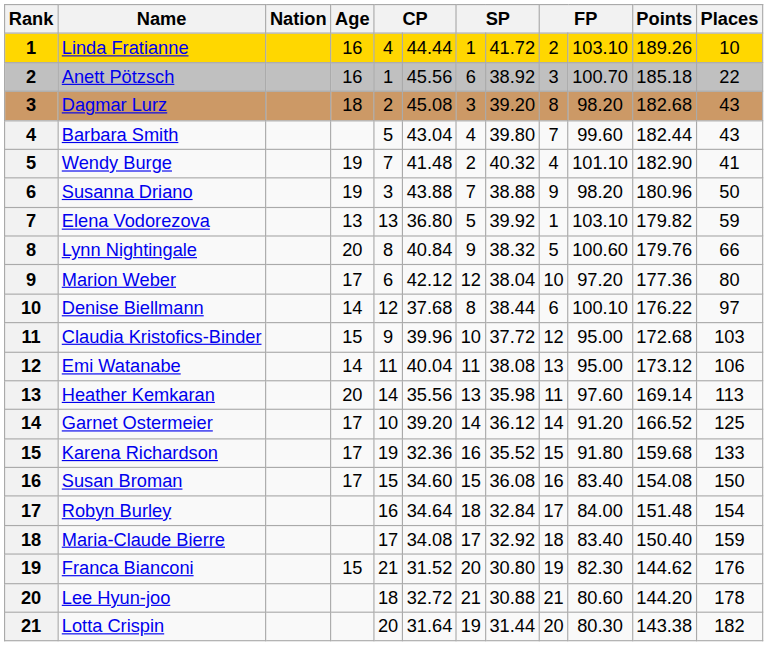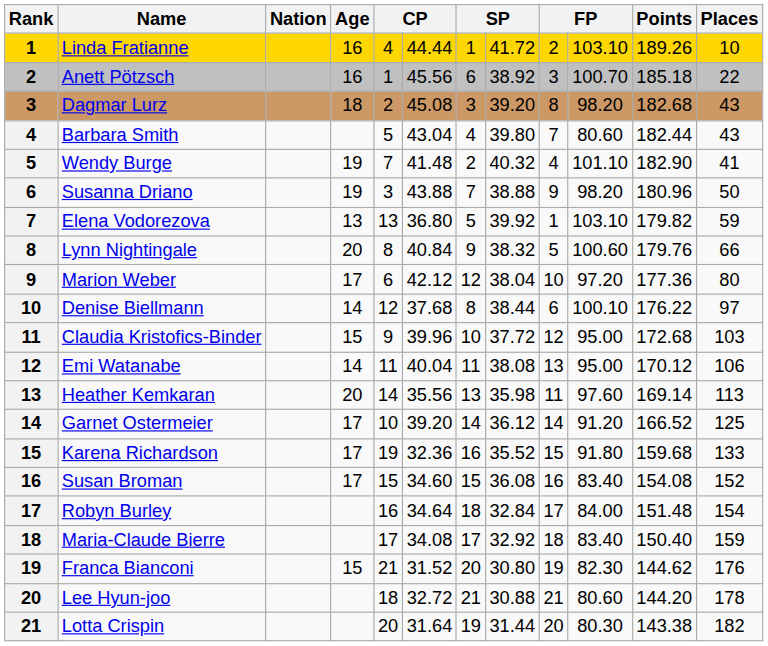 <table class="wikitable">
 <tr>
 <th>Rank</th>
 <th>Name</th>
 <th>Nation</th>
 <th>Age</th>
 <th colspan=2>CP</th>
 <th colspan=2>SP</th>
 <th colspan=2>FP</th>
 <th>Points</th>
 <th>Places</th>
 </tr>
 <tr bgcolor=gold>
 <td align=center><strong>1</strong></td>
 <td><a href='#'>Linda Fratianne</a></td>
 <td></td>
 <td align=center>16</td>
 <td align=center>4</td>
 <td align=center>44.44</td>
 <td align=center>1</td>
 <td align=center>41.72</td>
 <td align=center>2</td>
 <td align=center>103.10</td>
 <td align=center>189.26</td>
 <td align=center>10</td>
 </tr>
 <tr bgcolor=silver>
 <td align=center><strong>2</strong></td>
 <td><a href='#'>Anett Pötzsch</a></td>
 <td></td>
 <td align=center>16</td>
 <td align=center>1</td>
 <td align=center>45.56</td>
 <td align=center>6</td>
 <td align=center>38.92</td>
 <td align=center>3</td>
 <td align=center>100.70</td>
 <td align=center>185.18</td>
 <td align=center>22</td>
 </tr>
 <tr bgcolor=cc9966>
 <td align=center><strong>3</strong></td>
 <td><a href='#'>Dagmar Lurz</a></td>
 <td></td>
 <td align=center>18</td>
 <td align=center>2</td>
 <td align=center>45.08</td>
 <td align=center>3</td>
 <td align=center>39.20</td>
 <td align=center>8</td>
 <td align=center>98.20</td>
 <td align=center>182.68</td>
 <td align=center>43</td>
 </tr>
 <tr>
 <th>4</th>
 <td><a href='#'>Barbara Smith</a></td>
 <td></td>
 <td align=center></td>
 <td align=center>5</td>
 <td align=center>43.04</td>
 <td align=center>4</td>
 <td align=center>39.80</td>
 <td align=center>7</td>
-<td align=center>99.60</td>
+<td align=center>80.60</td>
 <td align=center>182.44</td>
 <td align=center>43</td>
 </tr>
 <tr>
 <th>5</th>
 <td><a href='#'>Wendy Burge</a></td>
 <td></td>
 <td align=center>19</td>
 <td align=center>7</td>
 <td align=center>41.48</td>
 <td align=center>2</td>
 <td align=center>40.32</td>
 <td align=center>4</td>
 <td align=center>101.10</td>
 <td align=center>182.90</td>
 <td align=center>41</td>
 </tr>
 <tr>
 <th>6</th>
 <td><a href='#'>Susanna Driano</a></td>
 <td></td>
 <td align=center>19</td>
 <td align=center>3</td>
 <td align=center>43.88</td>
 <td align=center>7</td>
 <td align=center>38.88</td>
 <td align=center>9</td>
 <td align=center>98.20</td>
 <td align=center>180.96</td>
 <td align=center>50</td>
 </tr>
 <tr>
 <th>7</th>
 <td><a href='#'>Elena Vodorezova</a></td>
 <td></td>
 <td align=center>13</td>
 <td align=center>13</td>
 <td align=center>36.80</td>
 <td align=center>5</td>
 <td align=center>39.92</td>
 <td align=center>1</td>
 <td align=center>103.10</td>
 <td align=center>179.82</td>
 <td align=center>59</td>
 </tr>
 <tr>
 <th>8</th>
 <td><a href='#'>Lynn Nightingale</a></td>
 <td></td>
 <td align=center>20</td>
 <td align=center>8</td>
 <td align=center>40.84</td>
 <td align=center>9</td>
 <td align=center>38.32</td>
 <td align=center>5</td>
 <td align=center>100.60</td>
 <td align=center>179.76</td>
 <td align=center>66</td>
 </tr>
 <tr>
 <th>9</th>
 <td><a href='#'>Marion Weber</a></td>
 <td></td>
 <td align=center>17</td>
 <td align=center>6</td>
 <td align=center>42.12</td>
 <td align=center>12</td>
 <td align=center>38.04</td>
 <td align=center>10</td>
 <td align=center>97.20</td>
 <td align=center>177.36</td>
 <td align=center>80</td>
 </tr>
 <tr>
 <th>10</th>
 <td><a href='#'>Denise Biellmann</a></td>
 <td></td>
 <td align=center>14</td>
 <td align=center>12</td>
 <td align=center>37.68</td>
 <td align=center>8</td>
 <td align=center>38.44</td>
 <td align=center>6</td>
 <td align=center>100.10</td>
 <td align=center>176.22</td>
 <td align=center>97</td>
 </tr>
 <tr>
 <th>11</th>
 <td><a href='#'>Claudia Kristofics-Binder</a></td>
 <td></td>
 <td align=center>15</td>
 <td align=center>9</td>
 <td align=center>39.96</td>
 <td align=center>10</td>
 <td align=center>37.72</td>
 <td align=center>12</td>
 <td align=center>95.00</td>
 <td align=center>172.68</td>
 <td align=center>103</td>
 </tr>
 <tr>
 <th>12</th>
 <td><a href='#'>Emi Watanabe</a></td>
 <td></td>
 <td align=center>14</td>
 <td align=center>11</td>
 <td align=center>40.04</td>
 <td align=center>11</td>
 <td align=center>38.08</td>
 <td align=center>13</td>
 <td align=center>95.00</td>
-<td align=center>173.12</td>
+<td align=center>170.12</td>
 <td align=center>106</td>
 </tr>
 <tr>
 <th>13</th>
 <td><a href='#'>Heather Kemkaran</a></td>
 <td></td>
 <td align=center>20</td>
 <td align=center>14</td>
 <td align=center>35.56</td>
 <td align=center>13</td>
 <td align=center>35.98</td>
 <td align=center>11</td>
 <td align=center>97.60</td>
 <td align=center>169.14</td>
 <td align=center>113</td>
 </tr>
 <tr>
 <th>14</th>
 <td><a href='#'>Garnet Ostermeier</a></td>
 <td></td>
 <td align=center>17</td>
 <td align=center>10</td>
 <td align=center>39.20</td>
 <td align=center>14</td>
 <td align=center>36.12</td>
 <td align=center>14</td>
 <td align=center>91.20</td>
 <td align=center>166.52</td>
 <td align=center>125</td>
 </tr>
 <tr>
 <th>15</th>
 <td><a href='#'>Karena Richardson</a></td>
 <td></td>
 <td align=center>17</td>
 <td align=center>19</td>
 <td align=center>32.36</td>
 <td align=center>16</td>
 <td align=center>35.52</td>
 <td align=center>15</td>
 <td align=center>91.80</td>
 <td align=center>159.68</td>
 <td align=center>133</td>
 </tr>
 <tr>
 <th>16</th>
 <td><a href='#'>Susan Broman</a></td>
 <td></td>
 <td align=center>17</td>
 <td align=center>15</td>
 <td align=center>34.60</td>
 <td align=center>15</td>
 <td align=center>36.08</td>
 <td align=center>16</td>
 <td align=center>83.40</td>
 <td align=center>154.08</td>
-<td align=center>150</td>
+<td align=center>152</td>
 </tr>
 <tr>
 <th>17</th>
 <td><a href='#'>Robyn Burley</a></td>
 <td></td>
 <td align=center></td>
 <td align=center>16</td>
 <td align=center>34.64</td>
 <td align=center>18</td>
 <td align=center>32.84</td>
 <td align=center>17</td>
 <td align=center>84.00</td>
 <td align=center>151.48</td>
 <td align=center>154</td>
 </tr>
 <tr>
 <th>18</th>
 <td><a href='#'>Maria-Claude Bierre</a></td>
 <td></td>
 <td align=center></td>
 <td align=center>17</td>
 <td align=center>34.08</td>
 <td align=center>17</td>
 <td align=center>32.92</td>
 <td align=center>18</td>
 <td align=center>83.40</td>
 <td align=center>150.40</td>
 <td align=center>159</td>
 </tr>
 <tr>
 <th>19</th>
 <td><a href='#'>Franca Bianconi</a></td>
 <td></td>
 <td align=center>15</td>
 <td align=center>21</td>
 <td align=center>31.52</td>
 <td align=center>20</td>
 <td align=center>30.80</td>
 <td align=center>19</td>
 <td align=center>82.30</td>
 <td align=center>144.62</td>
 <td align=center>176</td>
 </tr>
 <tr>
 <th>20</th>
 <td><a href='#'>Lee Hyun-joo</a></td>
 <td></td>
 <td align=center></td>
 <td align=center>18</td>
 <td align=center>32.72</td>
 <td align=center>21</td>
 <td align=center>30.88</td>
 <td align=center>21</td>
 <td align=center>80.60</td>
 <td align=center>144.20</td>
 <td align=center>178</td>
 </tr>
 <tr>
 <th>21</th>
 <td><a href='#'>Lotta Crispin</a></td>
 <td></td>
 <td align=center></td>
 <td align=center>20</td>
 <td align=center>31.64</td>
 <td align=center>19</td>
 <td align=center>31.44</td>
 <td align=center>20</td>
 <td align=center>80.30</td>
 <td align=center>143.38</td>
 <td align=center>182</td>
 </tr>
 </table>
